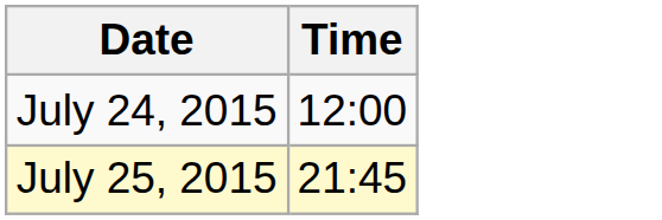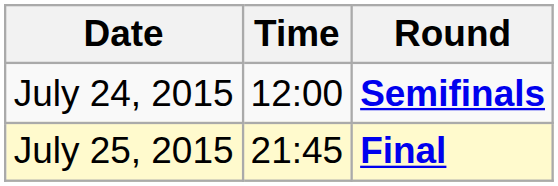 <table class="wikitable">
 <tr>
 <th>Date</th>
 <th>Time</th>
+<th>Round</th>
 </tr>
 <tr>
 <td>July 24, 2015</td>
 <td>12:00</td>
+<td><strong><a href='#'>Semifinals</a></strong></td>
 </tr>
 <tr style=background:lemonchiffon>
 <td>July 25, 2015</td>
 <td>21:45</td>
+<td><strong><a href='#'>Final</a></strong></td>
 </tr>
 </table>
